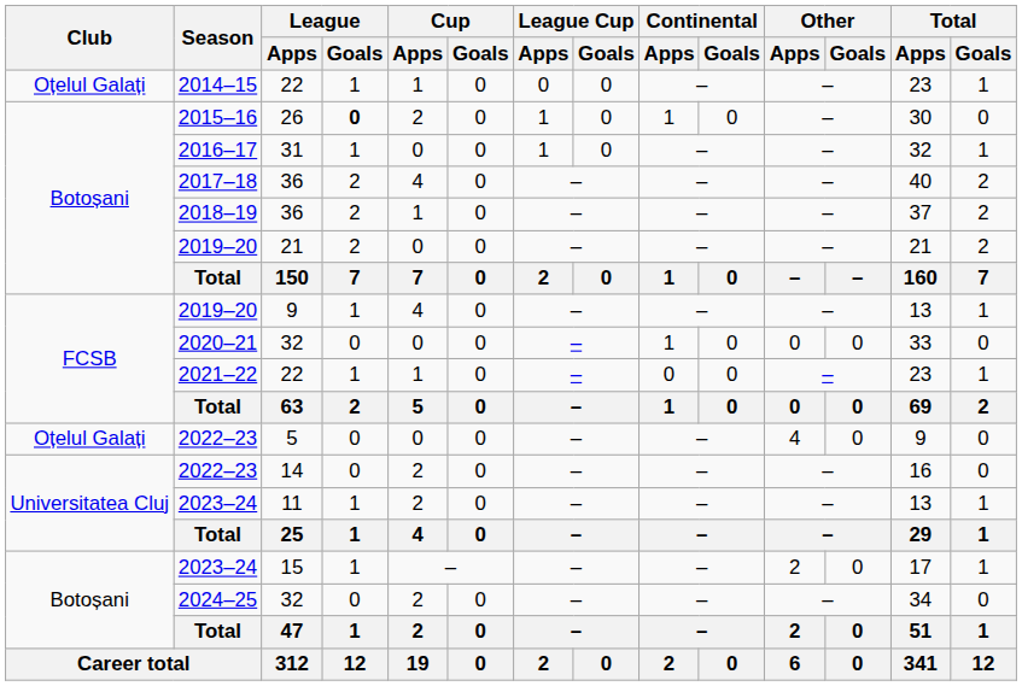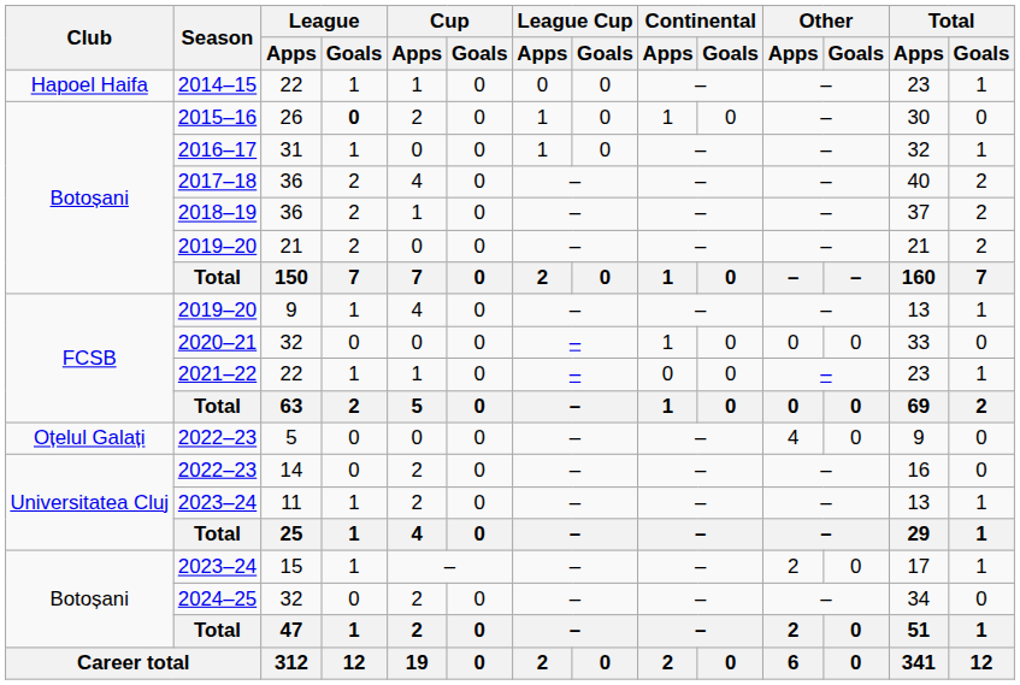 <table class="wikitable" style="text-align: center">
 <tr>
 <th rowspan="2">Club</th>
 <th rowspan="2">Season</th>
 <th colspan="2">League</th>
 <th colspan="2">Cup</th>
 <th colspan="2">League Cup</th>
 <th colspan="2">Continental</th>
 <th colspan="2">Other</th>
 <th colspan="3">Total</th>
 </tr>
 <tr>
 <th>Apps</th>
 <th>Goals</th>
 <th>Apps</th>
 <th>Goals</th>
 <th>Apps</th>
 <th>Goals</th>
 <th>Apps</th>
 <th>Goals</th>
 <th>Apps</th>
 <th>Goals</th>
 <th>Apps</th>
 <th>Goals</th>
 </tr>
 <tr>
-<td><a href='#'>Oțelul Galați</a></td>
+<td><a href='#'>Hapoel Haifa</a></td>
 <td><a href='#'>2014–15</a></td>
 <td>22</td>
 <td>1</td>
 <td>1</td>
 <td>0</td>
 <td>0</td>
 <td>0</td>
 <td colspan="2">–</td>
 <td colspan="2">–</td>
 <td>23</td>
 <td>1</td>
 </tr>
 <tr>
 <td rowspan="6"><a href='#'>Botoșani</a></td>
 <td><a href='#'>2015–16</a></td>
 <td>26</td>
 <td><strong>0</strong></td>
 <td>2</td>
 <td>0</td>
 <td>1</td>
 <td>0</td>
 <td>1</td>
 <td>0</td>
 <td colspan="2">–</td>
 <td>30</td>
 <td>0</td>
 </tr>
 <tr>
 <td><a href='#'>2016–17</a></td>
 <td>31</td>
 <td>1</td>
 <td>0</td>
 <td>0</td>
 <td>1</td>
 <td>0</td>
 <td colspan="2">–</td>
 <td colspan="2">–</td>
 <td>32</td>
 <td>1</td>
 </tr>
 <tr>
 <td><a href='#'>2017–18</a></td>
 <td>36</td>
 <td>2</td>
 <td>4</td>
 <td>0</td>
 <td colspan="2">–</td>
 <td colspan="2">–</td>
 <td colspan="2">–</td>
 <td>40</td>
 <td>2</td>
 </tr>
 <tr>
 <td><a href='#'>2018–19</a></td>
 <td>36</td>
 <td>2</td>
 <td>1</td>
 <td>0</td>
 <td colspan="2">–</td>
 <td colspan="2">–</td>
 <td colspan="2">–</td>
 <td>37</td>
 <td>2</td>
 </tr>
 <tr>
 <td><a href='#'>2019–20</a></td>
 <td>21</td>
 <td>2</td>
 <td>0</td>
 <td>0</td>
 <td colspan="2">–</td>
 <td colspan="2">–</td>
 <td colspan="2">–</td>
 <td>21</td>
 <td>2</td>
 </tr>
 <tr>
 <th>Total</th>
 <th>150</th>
 <th>7</th>
 <th>7</th>
 <th>0</th>
 <th>2</th>
 <th>0</th>
 <th>1</th>
 <th>0</th>
 <th>–</th>
 <th>–</th>
 <th>160</th>
 <th>7</th>
 </tr>
 <tr>
 <td rowspan="4"><a href='#'>FCSB</a></td>
 <td><a href='#'>2019–20</a></td>
 <td>9</td>
 <td>1</td>
 <td>4</td>
 <td>0</td>
 <td colspan="2">–</td>
 <td colspan="2">–</td>
 <td colspan="2">–</td>
 <td>13</td>
 <td>1</td>
 </tr>
 <tr>
 <td><a href='#'>2020–21</a></td>
 <td>32</td>
 <td>0</td>
 <td>0</td>
 <td>0</td>
 <td colspan="2"><a href='#'>–</a></td>
 <td>1</td>
 <td>0</td>
 <td>0</td>
 <td>0</td>
 <td>33</td>
 <td>0</td>
 </tr>
 <tr>
 <td><a href='#'>2021–22</a></td>
 <td>22</td>
 <td>1</td>
 <td>1</td>
 <td>0</td>
 <td colspan="2"><a href='#'>–</a></td>
 <td>0</td>
 <td>0</td>
 <td colspan="2"><a href='#'>–</a></td>
 <td>23</td>
 <td>1</td>
 </tr>
 <tr>
 <th>Total</th>
 <th>63</th>
 <th>2</th>
 <th>5</th>
 <th>0</th>
 <th colspan="2">–</th>
 <th>1</th>
 <th>0</th>
 <th>0</th>
 <th>0</th>
 <th>69</th>
 <th>2</th>
 </tr>
 <tr>
 <td><a href='#'>Oțelul Galați</a></td>
 <td><a href='#'>2022–23</a></td>
 <td>5</td>
 <td>0</td>
 <td>0</td>
 <td>0</td>
 <td colspan="2">–</td>
 <td colspan="2">–</td>
 <td>4</td>
 <td>0</td>
 <td>9</td>
 <td>0</td>
 </tr>
 <tr>
 <td rowspan="3"><a href='#'>Universitatea Cluj</a></td>
 <td><a href='#'>2022–23</a></td>
 <td>14</td>
 <td>0</td>
 <td>2</td>
 <td>0</td>
 <td colspan="2">–</td>
 <td colspan="2">–</td>
 <td colspan="2">–</td>
 <td>16</td>
 <td>0</td>
 </tr>
 <tr>
 <td><a href='#'>2023–24</a></td>
 <td>11</td>
 <td>1</td>
 <td>2</td>
 <td>0</td>
 <td colspan="2">–</td>
 <td colspan="2">–</td>
 <td colspan="2">–</td>
 <td>13</td>
 <td>1</td>
 </tr>
 <tr>
 <th>Total</th>
 <th>25</th>
 <th>1</th>
 <th>4</th>
 <th>0</th>
 <th colspan="2">–</th>
 <th colspan="2">–</th>
 <th colspan="2">–</th>
 <th>29</th>
 <th>1</th>
 </tr>
 <tr>
 <td rowspan="3">Botoșani</td>
 <td><a href='#'>2023–24</a></td>
 <td>15</td>
 <td>1</td>
 <td colspan="2">–</td>
 <td colspan="2">–</td>
 <td colspan="2">–</td>
 <td>2</td>
 <td>0</td>
 <td>17</td>
 <td>1</td>
 </tr>
 <tr>
 <td><a href='#'>2024–25</a></td>
 <td>32</td>
 <td>0</td>
 <td>2</td>
 <td>0</td>
 <td colspan="2">–</td>
 <td colspan="2">–</td>
 <td colspan="2">–</td>
 <td>34</td>
 <td>0</td>
 </tr>
 <tr>
 <th>Total</th>
 <th>47</th>
 <th>1</th>
 <th>2</th>
 <th>0</th>
 <th colspan="2">–</th>
 <th colspan="2">–</th>
 <th>2</th>
 <th>0</th>
 <th>51</th>
 <th>1</th>
 </tr>
 <tr>
 <th colspan="2">Career total</th>
 <th>312</th>
 <th>12</th>
 <th>19</th>
 <th>0</th>
 <th>2</th>
 <th>0</th>
 <th>2</th>
 <th>0</th>
 <th>6</th>
 <th>0</th>
 <th>341</th>
 <th>12</th>
 </tr>
 </table>
